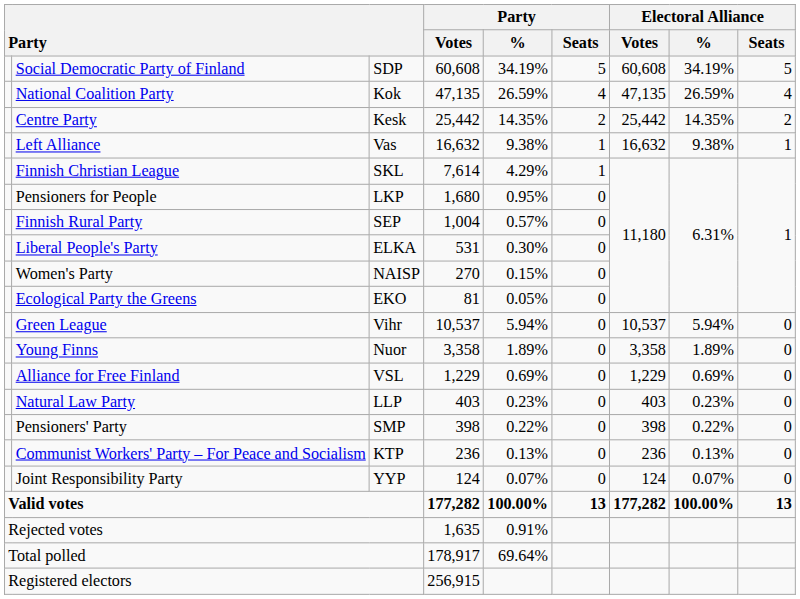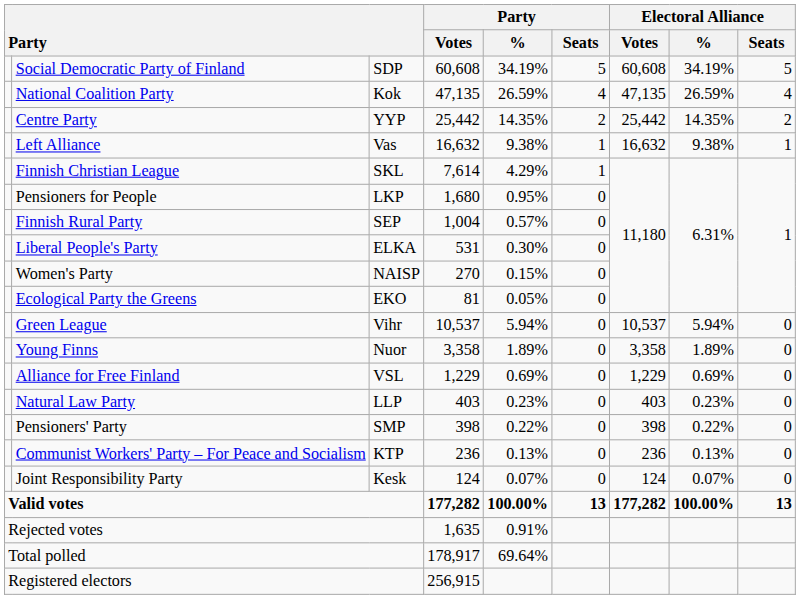 <table class="wikitable" border="1" style="text-align:right;">
 <tr>
 <th style="text-align:left;" valign=bottom rowspan=2 colspan=3>Party</th>
 <th colspan=3>Party</th>
 <th colspan=3>Electoral Alliance</th>
 </tr>
 <tr>
 <th align=center valign=bottom width="50">Votes</th>
 <th align=center valign=bottom width="50">%</th>
 <th align=center valign=bottom width="50">Seats</th>
 <th align=center valign=bottom width="50">Votes</th>
 <th align=center valign=bottom width="50">%</th>
 <th align=center valign=bottom width="50">Seats</th>
 </tr>
 <tr>
 <td></td>
 <td align=left style="white-space: nowrap;"><a href='#'>Social Democratic Party of Finland</a></td>
 <td align=left>SDP</td>
 <td>60,608</td>
 <td>34.19%</td>
 <td>5</td>
 <td>60,608</td>
 <td>34.19%</td>
 <td>5</td>
 </tr>
 <tr>
 <td></td>
 <td align=left><a href='#'>National Coalition Party</a></td>
 <td align=left>Kok</td>
 <td>47,135</td>
 <td>26.59%</td>
 <td>4</td>
 <td>47,135</td>
 <td>26.59%</td>
 <td>4</td>
 </tr>
 <tr>
 <td></td>
 <td align=left><a href='#'>Centre Party</a></td>
-<td align=left>Kesk</td>
+<td align=left>YYP</td>
 <td>25,442</td>
 <td>14.35%</td>
 <td>2</td>
 <td>25,442</td>
 <td>14.35%</td>
 <td>2</td>
 </tr>
 <tr>
 <td></td>
 <td align=left><a href='#'>Left Alliance</a></td>
 <td align=left>Vas</td>
 <td>16,632</td>
 <td>9.38%</td>
 <td>1</td>
 <td>16,632</td>
 <td>9.38%</td>
 <td>1</td>
 </tr>
 <tr>
 <td></td>
 <td align=left><a href='#'>Finnish Christian League</a></td>
 <td align=left>SKL</td>
 <td>7,614</td>
 <td>4.29%</td>
 <td>1</td>
 <td rowspan=6>11,180</td>
 <td rowspan=6>6.31%</td>
 <td rowspan=6>1</td>
 </tr>
 <tr>
 <td></td>
 <td align=left>Pensioners for People</td>
 <td align=left>LKP</td>
 <td>1,680</td>
 <td>0.95%</td>
 <td>0</td>
 </tr>
 <tr>
 <td></td>
 <td align=left><a href='#'>Finnish Rural Party</a></td>
 <td align=left>SEP</td>
 <td>1,004</td>
 <td>0.57%</td>
 <td>0</td>
 </tr>
 <tr>
 <td></td>
 <td align=left><a href='#'>Liberal People's Party</a></td>
 <td align=left>ELKA</td>
 <td>531</td>
 <td>0.30%</td>
 <td>0</td>
 </tr>
 <tr>
 <td></td>
 <td align=left>Women's Party</td>
 <td align=left>NAISP</td>
 <td>270</td>
 <td>0.15%</td>
 <td>0</td>
 </tr>
 <tr>
 <td></td>
 <td align=left><a href='#'>Ecological Party the Greens</a></td>
 <td align=left>EKO</td>
 <td>81</td>
 <td>0.05%</td>
 <td>0</td>
 </tr>
 <tr>
 <td></td>
 <td align=left><a href='#'>Green League</a></td>
 <td align=left>Vihr</td>
 <td>10,537</td>
 <td>5.94%</td>
 <td>0</td>
 <td>10,537</td>
 <td>5.94%</td>
 <td>0</td>
 </tr>
 <tr>
 <td></td>
 <td align=left><a href='#'>Young Finns</a></td>
 <td align=left>Nuor</td>
 <td>3,358</td>
 <td>1.89%</td>
 <td>0</td>
 <td>3,358</td>
 <td>1.89%</td>
 <td>0</td>
 </tr>
 <tr>
 <td></td>
 <td align=left><a href='#'>Alliance for Free Finland</a></td>
 <td align=left>VSL</td>
 <td>1,229</td>
 <td>0.69%</td>
 <td>0</td>
 <td>1,229</td>
 <td>0.69%</td>
 <td>0</td>
 </tr>
 <tr>
 <td></td>
 <td align=left><a href='#'>Natural Law Party</a></td>
 <td align=left>LLP</td>
 <td>403</td>
 <td>0.23%</td>
 <td>0</td>
 <td>403</td>
 <td>0.23%</td>
 <td>0</td>
 </tr>
 <tr>
 <td></td>
 <td align=left>Pensioners' Party</td>
 <td align=left>SMP</td>
 <td>398</td>
 <td>0.22%</td>
 <td>0</td>
 <td>398</td>
 <td>0.22%</td>
 <td>0</td>
 </tr>
 <tr>
 <td></td>
 <td align=left><a href='#'>Communist Workers' Party – For Peace and Socialism</a></td>
 <td align=left>KTP</td>
 <td>236</td>
 <td>0.13%</td>
 <td>0</td>
 <td>236</td>
 <td>0.13%</td>
 <td>0</td>
 </tr>
 <tr>
 <td></td>
 <td align=left>Joint Responsibility Party</td>
-<td align=left>YYP</td>
+<td align=left>Kesk</td>
 <td>124</td>
 <td>0.07%</td>
 <td>0</td>
 <td>124</td>
 <td>0.07%</td>
 <td>0</td>
 </tr>
 <tr style="font-weight:bold">
 <td align=left colspan=3>Valid votes</td>
 <td>177,282</td>
 <td>100.00%</td>
 <td>13</td>
 <td>177,282</td>
 <td>100.00%</td>
 <td>13</td>
 </tr>
 <tr>
 <td align=left colspan=3>Rejected votes</td>
 <td>1,635</td>
 <td>0.91%</td>
 <td></td>
 <td></td>
 <td></td>
 <td></td>
 </tr>
 <tr>
 <td align=left colspan=3>Total polled</td>
 <td>178,917</td>
 <td>69.64%</td>
 <td></td>
 <td></td>
 <td></td>
 <td></td>
 </tr>
 <tr>
 <td align=left colspan=3>Registered electors</td>
 <td>256,915</td>
 <td></td>
 <td></td>
 <td></td>
 <td></td>
 <td></td>
 </tr>
 </table>
